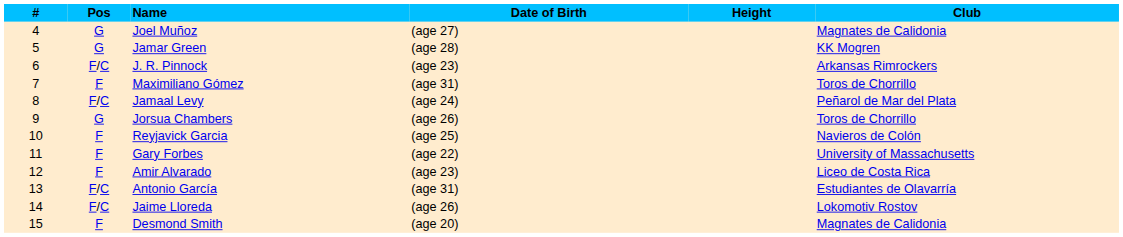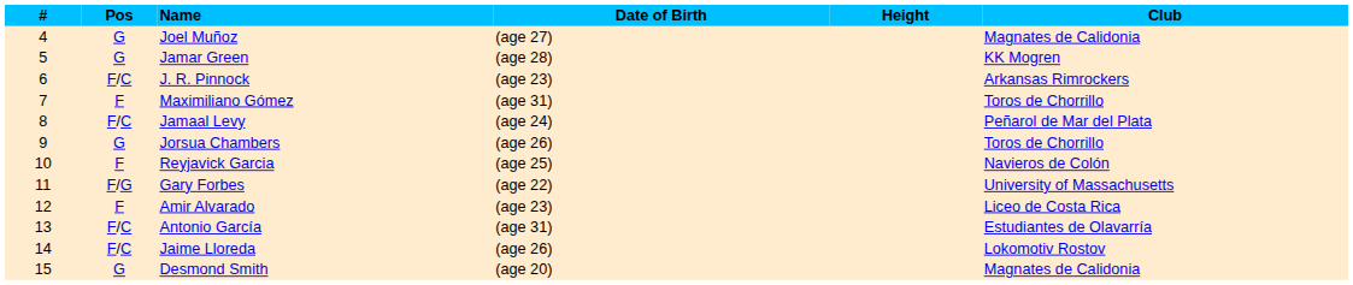 <table border=0 cellpadding=2 cellspacing=0  |- bgcolor=#FFECCE style="text-align:center; font-size:90%;" width=80%>
 <tr bgcolor=#00BFFF>
 <th width=5%>#</th>
 <th width=5%>Pos</th>
 <th width=22% align=left>Name</th>
 <th width=22%>Date of Birth</th>
 <th width=10%>Height</th>
 <th width=24%>Club</th>
 </tr>
 <tr>
 <td>4</td>
 <td><a href='#'>G</a></td>
 <td align=left><a href='#'>Joel Muñoz</a></td>
 <td align=left> (age 27)</td>
 <td></td>
 <td align=left> <a href='#'>Magnates de Calidonia</a></td>
 </tr>
 <tr>
 <td>5</td>
 <td><a href='#'>G</a></td>
 <td align=left><a href='#'>Jamar Green</a></td>
 <td align=left> (age 28)</td>
 <td></td>
 <td align=left> <a href='#'>KK Mogren</a></td>
 </tr>
 <tr>
 <td>6</td>
 <td><a href='#'>F</a>/<a href='#'>C</a></td>
 <td align=left><a href='#'>J. R. Pinnock</a></td>
 <td align=left> (age 23)</td>
 <td></td>
 <td align=left> <a href='#'>Arkansas Rimrockers</a></td>
 </tr>
 <tr>
 <td>7</td>
 <td><a href='#'>F</a></td>
 <td align=left><a href='#'>Maximiliano Gómez</a></td>
 <td align=left> (age 31)</td>
 <td></td>
 <td align=left> <a href='#'>Toros de Chorrillo</a></td>
 </tr>
 <tr>
 <td>8</td>
 <td><a href='#'>F</a>/<a href='#'>C</a></td>
 <td align=left><a href='#'>Jamaal Levy</a></td>
 <td align=left> (age 24)</td>
 <td></td>
 <td align=left> <a href='#'>Peñarol de Mar del Plata</a></td>
 </tr>
 <tr>
 <td>9</td>
 <td><a href='#'>G</a></td>
 <td align=left><a href='#'>Jorsua Chambers</a></td>
 <td align=left> (age 26)</td>
 <td></td>
 <td align=left> <a href='#'>Toros de Chorrillo</a></td>
 </tr>
 <tr>
 <td>10</td>
 <td><a href='#'>F</a></td>
 <td align=left><a href='#'>Reyjavick Garcia</a></td>
 <td align=left> (age 25)</td>
 <td></td>
 <td align=left> <a href='#'>Navieros de Colón</a></td>
 </tr>
 <tr>
 <td>11</td>
-<td><a href='#'>F</a></td>
+<td><a href='#'>F</a>/<a href='#'>G</a></td>
 <td align=left><a href='#'>Gary Forbes</a></td>
 <td align=left> (age 22)</td>
 <td></td>
 <td align=left> <a href='#'>University of Massachusetts</a></td>
 </tr>
 <tr>
 <td>12</td>
 <td><a href='#'>F</a></td>
 <td align=left><a href='#'>Amir Alvarado</a></td>
 <td align=left> (age 23)</td>
 <td></td>
 <td align=left> <a href='#'>Liceo de Costa Rica</a></td>
 </tr>
 <tr>
 <td>13</td>
 <td><a href='#'>F</a>/<a href='#'>C</a></td>
 <td align=left><a href='#'>Antonio García</a></td>
 <td align=left> (age 31)</td>
 <td></td>
 <td align=left> <a href='#'>Estudiantes de Olavarría</a></td>
 </tr>
 <tr>
 <td>14</td>
 <td><a href='#'>F</a>/<a href='#'>C</a></td>
 <td align=left><a href='#'>Jaime Lloreda</a></td>
 <td align=left> (age 26)</td>
 <td></td>
 <td align=left> <a href='#'>Lokomotiv Rostov</a></td>
 </tr>
 <tr>
 <td>15</td>
-<td><a href='#'>F</a></td>
+<td><a href='#'>G</a></td>
 <td align=left><a href='#'>Desmond Smith</a></td>
 <td align=left> (age 20)</td>
 <td></td>
 <td align=left> <a href='#'>Magnates de Calidonia</a></td>
 </tr>
 </table>
